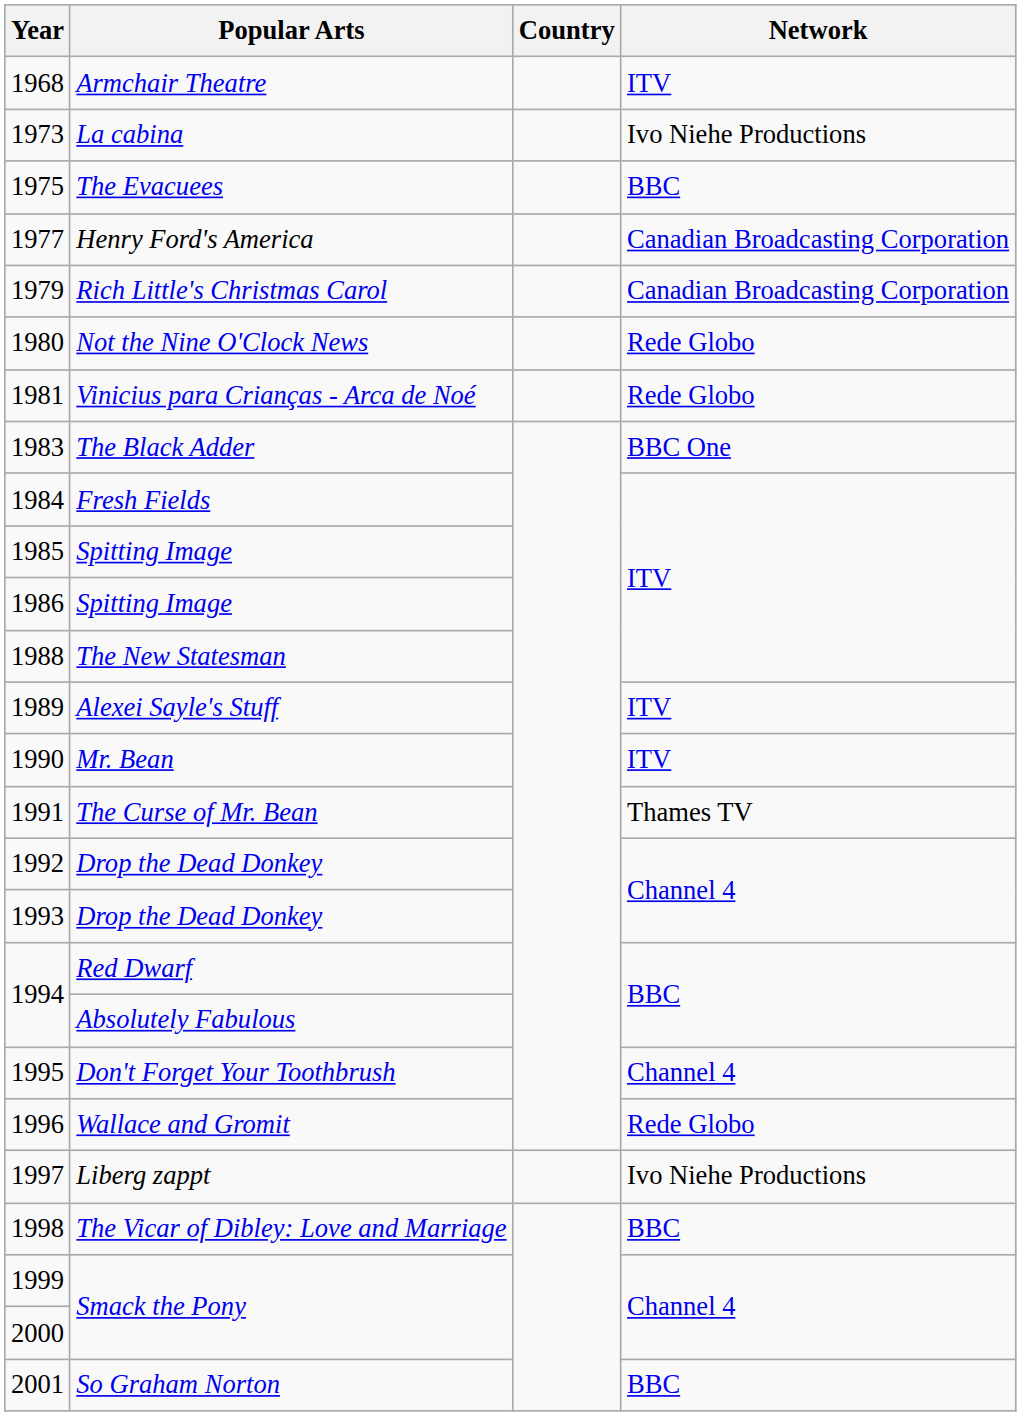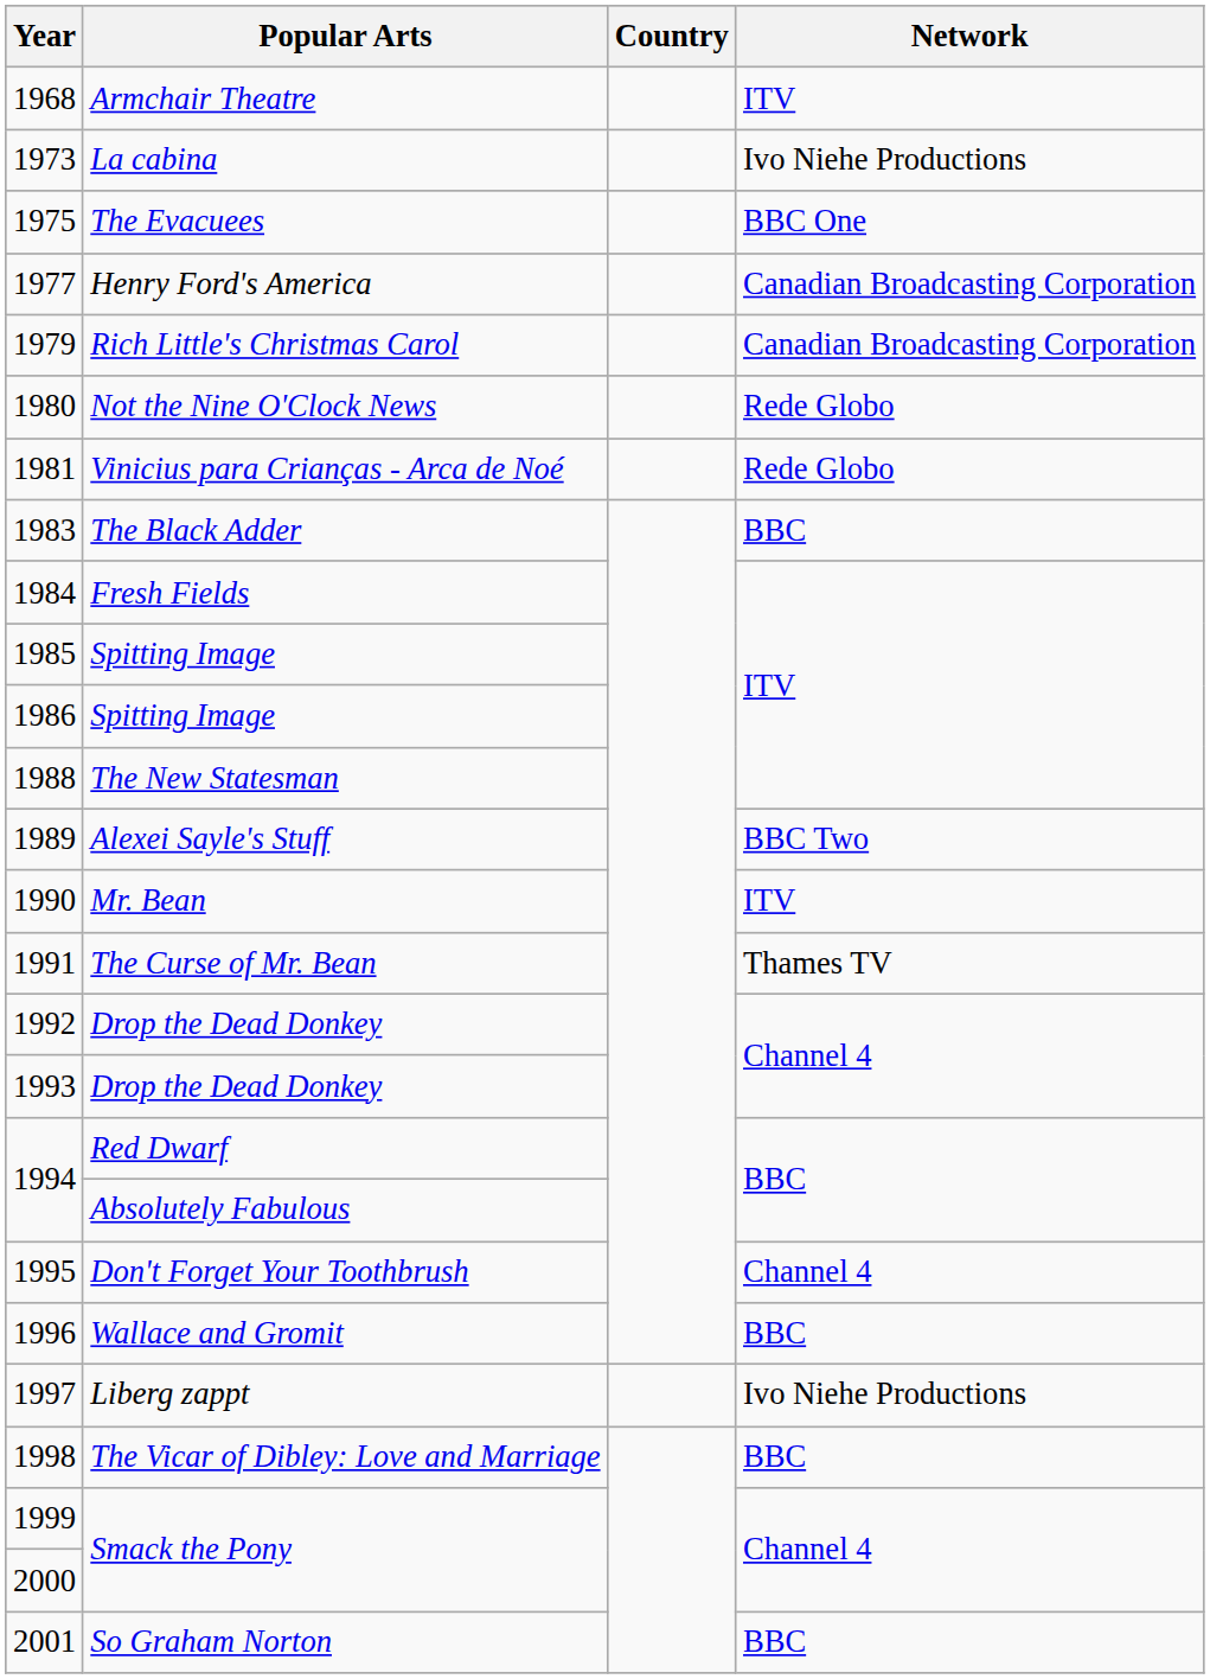 <table class="wikitable" style="font-size:1.00em; line-height:1.5em;">
 <tr>
 <th>Year</th>
 <th>Popular Arts</th>
 <th>Country</th>
 <th>Network</th>
 </tr>
 <tr>
 <td>1968</td>
 <td><em><a href='#'>Armchair Theatre</a></em></td>
 <td></td>
 <td><a href='#'>ITV</a></td>
 </tr>
 <tr>
 <td>1973</td>
 <td><em><a href='#'>La cabina</a></em></td>
 <td></td>
 <td>Ivo Niehe Productions</td>
 </tr>
 <tr>
 <td>1975</td>
 <td><em><a href='#'>The Evacuees</a></em></td>
 <td></td>
-<td><a href='#'>BBC</a></td>
+<td><a href='#'>BBC One</a></td>
 </tr>
 <tr>
 <td>1977</td>
 <td><em>Henry Ford's America</em></td>
 <td></td>
 <td><a href='#'>Canadian Broadcasting Corporation</a></td>
 </tr>
 <tr>
 <td>1979</td>
 <td><em><a href='#'>Rich Little's Christmas Carol</a></em></td>
 <td></td>
 <td><a href='#'>Canadian Broadcasting Corporation</a></td>
 </tr>
 <tr>
 <td>1980</td>
 <td><em><a href='#'>Not the Nine O'Clock News</a></em></td>
 <td></td>
 <td><a href='#'>Rede Globo</a></td>
 </tr>
 <tr>
 <td>1981</td>
 <td><em><a href='#'>Vinicius para Crianças - Arca de Noé</a></em></td>
 <td></td>
 <td><a href='#'>Rede Globo</a></td>
 </tr>
 <tr>
 <td>1983</td>
 <td><em><a href='#'>The Black Adder</a></em></td>
 <td rowspan="14"></td>
-<td><a href='#'>BBC One</a></td>
+<td><a href='#'>BBC</a></td>
 </tr>
 <tr>
 <td>1984</td>
 <td><em><a href='#'>Fresh Fields</a></em></td>
 <td rowspan="4"><a href='#'>ITV</a></td>
 </tr>
 <tr>
 <td>1985</td>
 <td><em><a href='#'>Spitting Image</a></em></td>
 </tr>
 <tr>
 <td>1986</td>
 <td><em><a href='#'>Spitting Image</a></em></td>
 </tr>
 <tr>
 <td>1988</td>
 <td><em><a href='#'>The New Statesman</a></em></td>
 </tr>
 <tr>
 <td>1989</td>
 <td><em><a href='#'>Alexei Sayle's Stuff</a></em></td>
-<td><a href='#'>ITV</a></td>
+<td><a href='#'>BBC Two</a></td>
 </tr>
 <tr>
 <td>1990</td>
 <td><em><a href='#'>Mr. Bean</a></em></td>
 <td><a href='#'>ITV</a></td>
 </tr>
 <tr>
 <td>1991</td>
 <td><em><a href='#'>The Curse of Mr. Bean</a></em></td>
 <td>Thames TV</td>
 </tr>
 <tr>
 <td>1992</td>
 <td><em><a href='#'>Drop the Dead Donkey</a></em></td>
 <td rowspan="2"><a href='#'>Channel 4</a></td>
 </tr>
 <tr>
 <td>1993</td>
 <td><em><a href='#'>Drop the Dead Donkey</a></em></td>
 </tr>
 <tr>
 <td rowspan="2">1994</td>
 <td><em><a href='#'>Red Dwarf</a></em></td>
 <td rowspan="2"><a href='#'>BBC</a></td>
 </tr>
 <tr>
 <td><em><a href='#'>Absolutely Fabulous</a></em></td>
 </tr>
 <tr>
 <td>1995</td>
 <td><em><a href='#'>Don't Forget Your Toothbrush</a></em></td>
 <td><a href='#'>Channel 4</a></td>
 </tr>
 <tr>
 <td>1996</td>
 <td><em><a href='#'>Wallace and Gromit</a></em></td>
-<td><a href='#'>Rede Globo</a></td>
+<td><a href='#'>BBC</a></td>
 </tr>
 <tr>
 <td>1997</td>
 <td><em>Liberg zappt</em></td>
 <td></td>
 <td>Ivo Niehe Productions</td>
 </tr>
 <tr>
 <td>1998</td>
 <td><em><a href='#'>The Vicar of Dibley: Love and Marriage</a></em></td>
 <td rowspan="4"></td>
 <td><a href='#'>BBC</a></td>
 </tr>
 <tr>
 <td>1999</td>
 <td rowspan="2"><em><a href='#'>Smack the Pony</a></em></td>
 <td rowspan="2"><a href='#'>Channel 4</a></td>
 </tr>
 <tr>
 <td>2000</td>
 </tr>
 <tr>
 <td>2001</td>
 <td><em><a href='#'>So Graham Norton</a></em></td>
 <td><a href='#'>BBC</a></td>
 </tr>
 </table>
